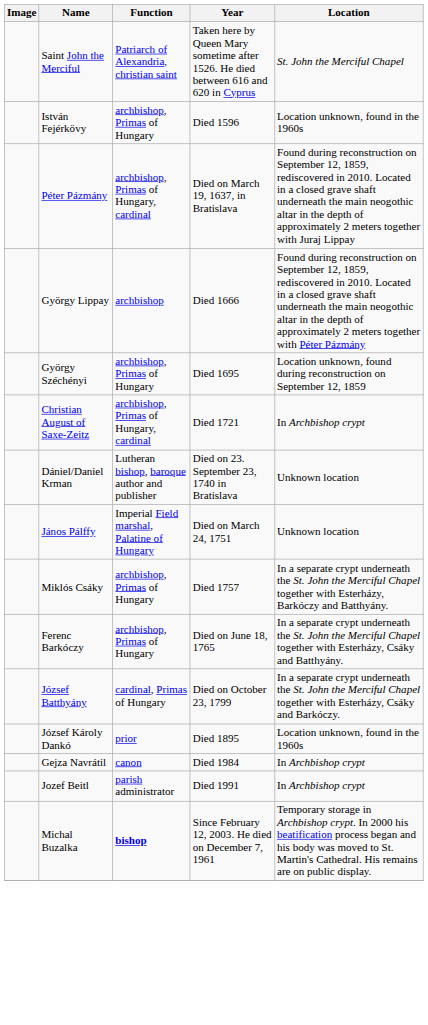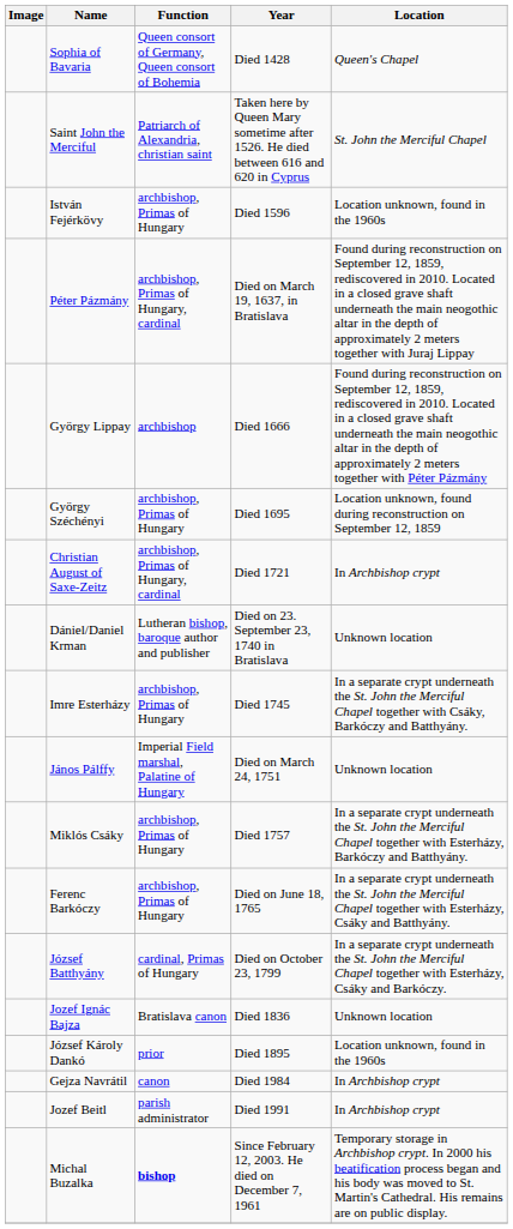 <table class="wikitable">
 <tr>
 <th>Image</th>
 <th>Name</th>
 <th>Function</th>
 <th>Year</th>
 <th>Location</th>
+</tr>
+<tr>
+<td></td>
+<td><a href='#'>Sophia of Bavaria</a></td>
+<td><a href='#'>Queen consort of Germany</a>, <a href='#'>Queen consort of Bohemia</a></td>
+<td>Died 1428</td>
+<td><em>Queen's Chapel</em></td>
 </tr>
 <tr>
 <td></td>
 <td>Saint <a href='#'>John the Merciful</a></td>
 <td><a href='#'>Patriarch of Alexandria</a>, <a href='#'>christian saint</a></td>
 <td>Taken here by Queen Mary sometime after 1526. He died between 616 and 620 in <a href='#'>Cyprus</a></td>
 <td><em>St. John the Merciful Chapel</em></td>
 </tr>
 <tr>
 <td></td>
 <td>István Fejérkövy</td>
 <td><a href='#'>archbishop</a>, <a href='#'>Primas</a> of Hungary</td>
 <td>Died 1596</td>
 <td>Location unknown, found in the 1960s</td>
 </tr>
 <tr>
 <td></td>
 <td><a href='#'>Péter Pázmány</a></td>
 <td><a href='#'>archbishop</a>, <a href='#'>Primas</a> of Hungary, <a href='#'>cardinal</a></td>
 <td>Died on March 19, 1637, in Bratislava</td>
 <td>Found during reconstruction on September 12, 1859, rediscovered in 2010. Located in a closed grave shaft underneath the main neogothic altar in the depth of approximately 2 meters together with Juraj Lippay</td>
 </tr>
 <tr>
 <td></td>
 <td>György Lippay</td>
 <td><a href='#'>archbishop</a></td>
 <td>Died 1666</td>
 <td>Found during reconstruction on September 12, 1859, rediscovered in 2010. Located in a closed grave shaft underneath the main neogothic altar in the depth of approximately 2 meters together with <a href='#'>Péter Pázmány</a></td>
 </tr>
 <tr>
 <td></td>
 <td>György Széchényi</td>
 <td><a href='#'>archbishop</a>, <a href='#'>Primas</a> of Hungary</td>
 <td>Died 1695</td>
 <td>Location unknown, found during reconstruction on September 12, 1859</td>
 </tr>
 <tr>
 <td></td>
 <td><a href='#'>Christian August of Saxe-Zeitz</a></td>
 <td><a href='#'>archbishop</a>, <a href='#'>Primas</a> of Hungary, <a href='#'>cardinal</a></td>
 <td>Died 1721</td>
 <td>In <em>Archbishop crypt</em></td>
 </tr>
 <tr>
 <td></td>
 <td>Dániel/Daniel Krman</td>
 <td>Lutheran <a href='#'>bishop</a>, <a href='#'>baroque</a> author and publisher</td>
 <td>Died on 23. September 23, 1740 in Bratislava</td>
 <td>Unknown location</td>
 </tr>
 <tr>
 <td></td>
+<td>Imre Esterházy</td>
+<td><a href='#'>archbishop</a>, <a href='#'>Primas</a> of Hungary</td>
+<td>Died 1745</td>
+<td>In a separate crypt underneath the <em>St. John the Merciful Chapel</em> together with Csáky, Barkóczy and Batthyány.</td>
+</tr>
+<tr>
+<td></td>
 <td><a href='#'>János Pálffy</a></td>
 <td>Imperial <a href='#'>Field marshal</a>, <a href='#'>Palatine of Hungary</a></td>
 <td>Died on March 24, 1751</td>
 <td>Unknown location</td>
 </tr>
 <tr>
 <td></td>
 <td>Miklós Csáky</td>
 <td><a href='#'>archbishop</a>, <a href='#'>Primas</a> of Hungary</td>
 <td>Died 1757</td>
 <td>In a separate crypt underneath the <em>St. John the Merciful Chapel</em> together with Esterházy, Barkóczy and Batthyány.</td>
 </tr>
 <tr>
 <td></td>
 <td>Ferenc Barkóczy</td>
 <td><a href='#'>archbishop</a>, <a href='#'>Primas</a> of Hungary</td>
 <td>Died on June 18, 1765</td>
 <td>In a separate crypt underneath the <em>St. John the Merciful Chapel</em> together with Esterházy, Csáky and Batthyány.</td>
 </tr>
 <tr>
 <td></td>
 <td><a href='#'>József Batthyány</a></td>
 <td><a href='#'>cardinal</a>, <a href='#'>Primas</a> of Hungary</td>
 <td>Died on October 23, 1799</td>
 <td>In a separate crypt underneath the <em>St. John the Merciful Chapel</em> together with Esterházy, Csáky and Barkóczy.</td>
+</tr>
+<tr>
+<td></td>
+<td><a href='#'>Jozef Ignác Bajza</a></td>
+<td>Bratislava <a href='#'>canon</a></td>
+<td>Died 1836</td>
+<td>Unknown location</td>
 </tr>
 <tr>
 <td></td>
 <td>József Károly Dankó</td>
 <td><a href='#'>prior</a></td>
 <td>Died 1895</td>
 <td>Location unknown, found in the 1960s</td>
 </tr>
 <tr>
 <td></td>
 <td>Gejza Navrátil</td>
 <td><a href='#'>canon</a></td>
 <td>Died 1984</td>
 <td>In <em>Archbishop crypt</em></td>
 </tr>
 <tr>
 <td></td>
 <td>Jozef Beitl</td>
 <td><a href='#'>parish</a> administrator</td>
 <td>Died 1991</td>
 <td>In <em>Archbishop crypt</em></td>
 </tr>
 <tr>
 <td></td>
 <td>Michal Buzalka</td>
 <td><strong><a href='#'>bishop</a></strong></td>
 <td>Since February 12, 2003. He died on December 7, 1961</td>
 <td>Temporary storage in <em>Archbishop crypt</em>.  In 2000 his <a href='#'>beatification</a> process began and his body was moved to St. Martin's Cathedral. His remains are on public display.</td>
 </tr>
 <tr>
 </tr>
 </table>
